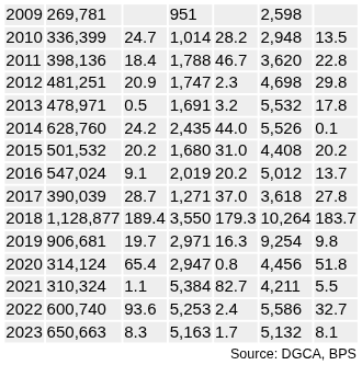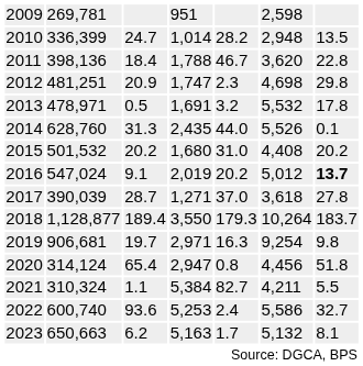 <table class="toccolours sortable" style="padding:0.5em;">
 <tr>
 <th></th>
 <th></th>
 <th></th>
 <th></th>
 <th></th>
 <th></th>
 <th></th>
 </tr>
 <tr style="background:#eee;">
 <td>2009</td>
 <td>269,781</td>
 <td></td>
 <td>951</td>
 <td></td>
 <td>2,598</td>
 <td></td>
 </tr>
 <tr style="background:#eee;">
 <td>2010</td>
 <td>336,399</td>
 <td> 24.7</td>
 <td>1,014</td>
 <td> 28.2</td>
 <td>2,948</td>
 <td> 13.5</td>
 </tr>
 <tr style="background:#eee;">
 <td>2011</td>
 <td>398,136</td>
 <td> 18.4</td>
 <td>1,788</td>
 <td> 46.7</td>
 <td>3,620</td>
 <td> 22.8</td>
 </tr>
 <tr style="background:#eee;">
 <td>2012</td>
 <td>481,251</td>
 <td> 20.9</td>
 <td>1,747</td>
 <td> 2.3</td>
 <td>4,698</td>
 <td> 29.8</td>
 </tr>
 <tr style="background:#eee;">
 <td>2013</td>
 <td>478,971</td>
 <td> 0.5</td>
 <td>1,691</td>
 <td> 3.2</td>
 <td>5,532</td>
 <td> 17.8</td>
 </tr>
 <tr style="background:#eee;">
 <td>2014</td>
 <td>628,760</td>
-<td> 24.2</td>
+<td> 31.3</td>
 <td>2,435</td>
 <td> 44.0</td>
 <td>5,526</td>
 <td> 0.1</td>
 </tr>
 <tr style="background:#eee;">
 <td>2015</td>
 <td>501,532</td>
 <td> 20.2</td>
 <td>1,680</td>
 <td> 31.0</td>
 <td>4,408</td>
 <td> 20.2</td>
 </tr>
 <tr style="background:#eee;">
 <td>2016</td>
 <td>547,024</td>
 <td> 9.1</td>
 <td>2,019</td>
 <td> 20.2</td>
 <td>5,012</td>
-<td> 13.7</td>
+<td><strong> 13.7</strong></td>
 </tr>
 <tr style="background:#eee;">
 <td>2017</td>
 <td>390,039</td>
 <td> 28.7</td>
 <td>1,271</td>
 <td> 37.0</td>
 <td>3,618</td>
 <td> 27.8</td>
 </tr>
 <tr style="background:#eee;">
 <td>2018</td>
 <td>1,128,877</td>
 <td> 189.4</td>
 <td>3,550</td>
 <td> 179.3</td>
 <td>10,264</td>
 <td> 183.7</td>
 </tr>
 <tr style="background:#eee;">
 <td>2019</td>
 <td>906,681</td>
 <td> 19.7</td>
 <td>2,971</td>
 <td> 16.3</td>
 <td>9,254</td>
 <td> 9.8</td>
 </tr>
 <tr style="background:#eee;">
 <td>2020</td>
 <td>314,124</td>
 <td> 65.4</td>
 <td>2,947</td>
 <td> 0.8</td>
 <td>4,456</td>
 <td> 51.8</td>
 </tr>
 <tr style="background:#eee;">
 <td>2021</td>
 <td>310,324</td>
 <td> 1.1</td>
 <td>5,384</td>
 <td> 82.7</td>
 <td>4,211</td>
 <td> 5.5</td>
 </tr>
 <tr style="background:#eee;">
 <td>2022</td>
 <td>600,740</td>
 <td> 93.6</td>
 <td>5,253</td>
 <td> 2.4</td>
 <td>5,586</td>
 <td> 32.7</td>
 </tr>
 <tr style="background:#eee;">
 <td>2023</td>
 <td>650,663</td>
-<td> 8.3</td>
+<td> 6.2</td>
 <td>5,163</td>
 <td> 1.7</td>
 <td>5,132</td>
 <td> 8.1</td>
 </tr>
 <tr>
 <td colspan="7" style="text-align:right;"><sup>Source: DGCA, BPS</sup></td>
 </tr>
 </table>
